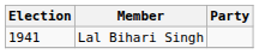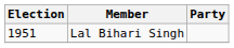 <table class="wikitable sortable">
 <tr>
 <th>Election</th>
 <th>Member</th>
 <th colspan=2>Party</th>
 </tr>
 <tr>
-<td>1941</td>
+<td>1951</td>
 <td>Lal Bihari Singh</td>
 <td></td>
 </tr>
 <tr>
 </tr>
 </table>
